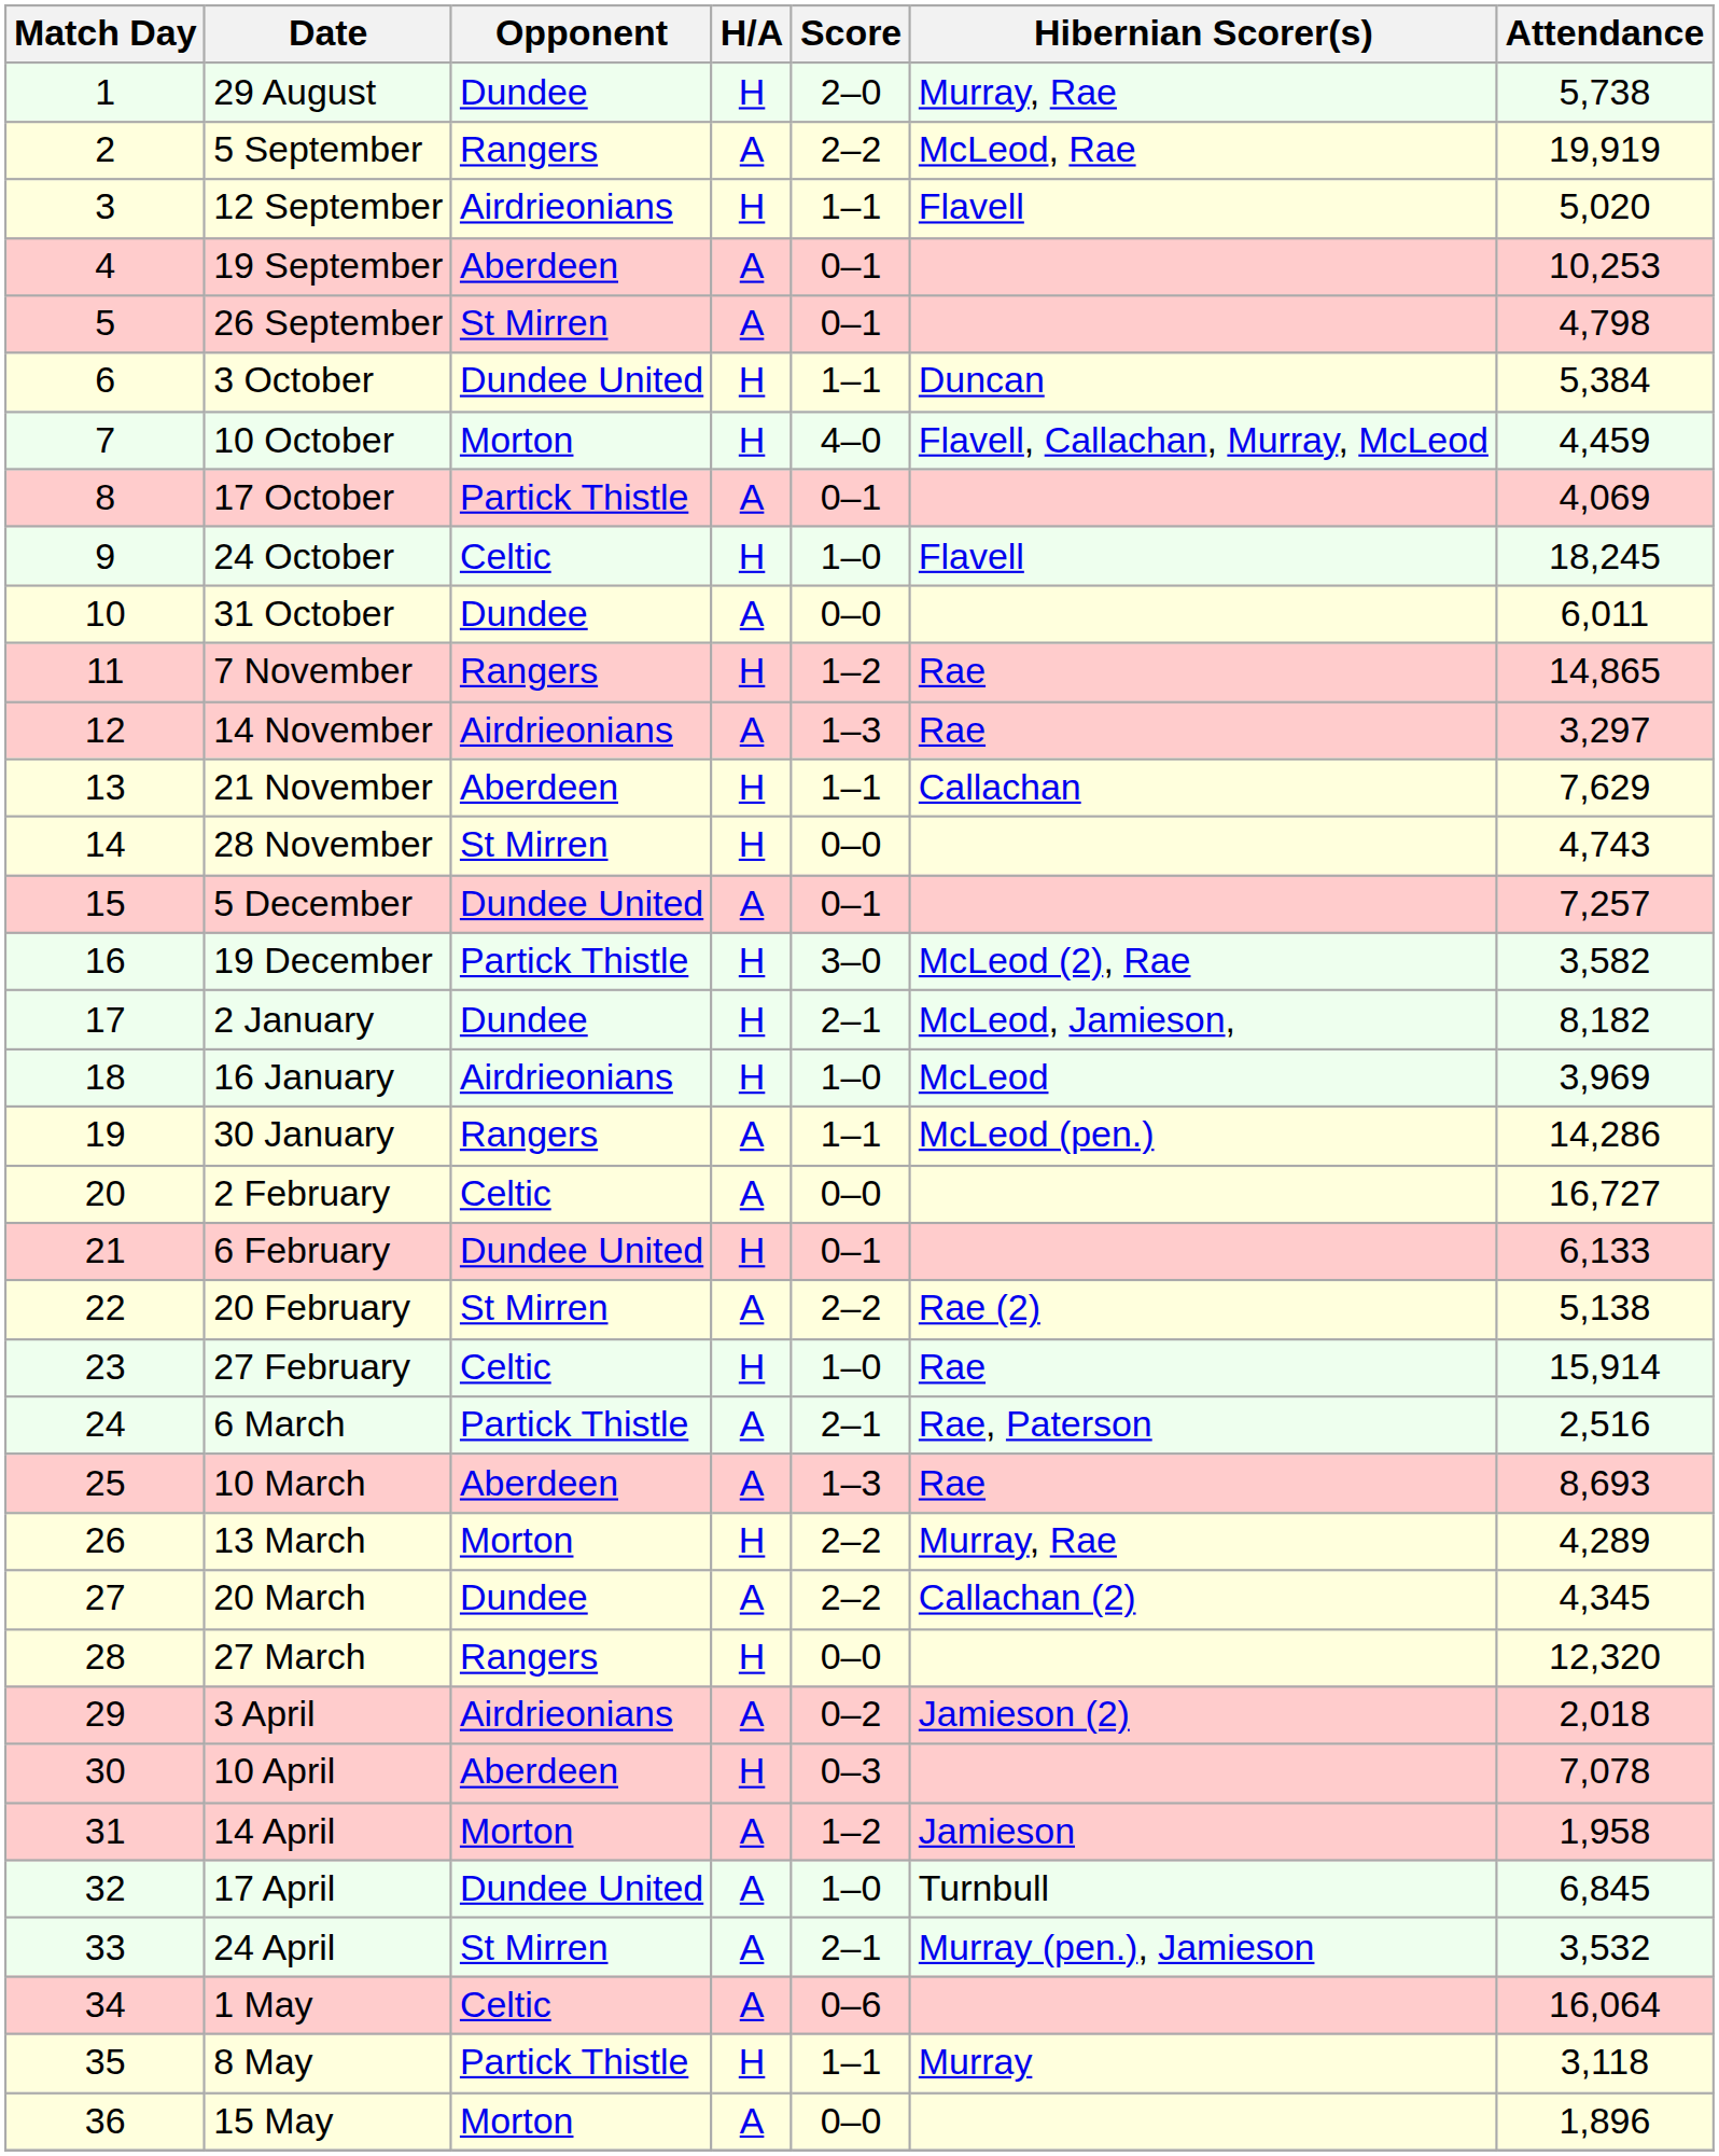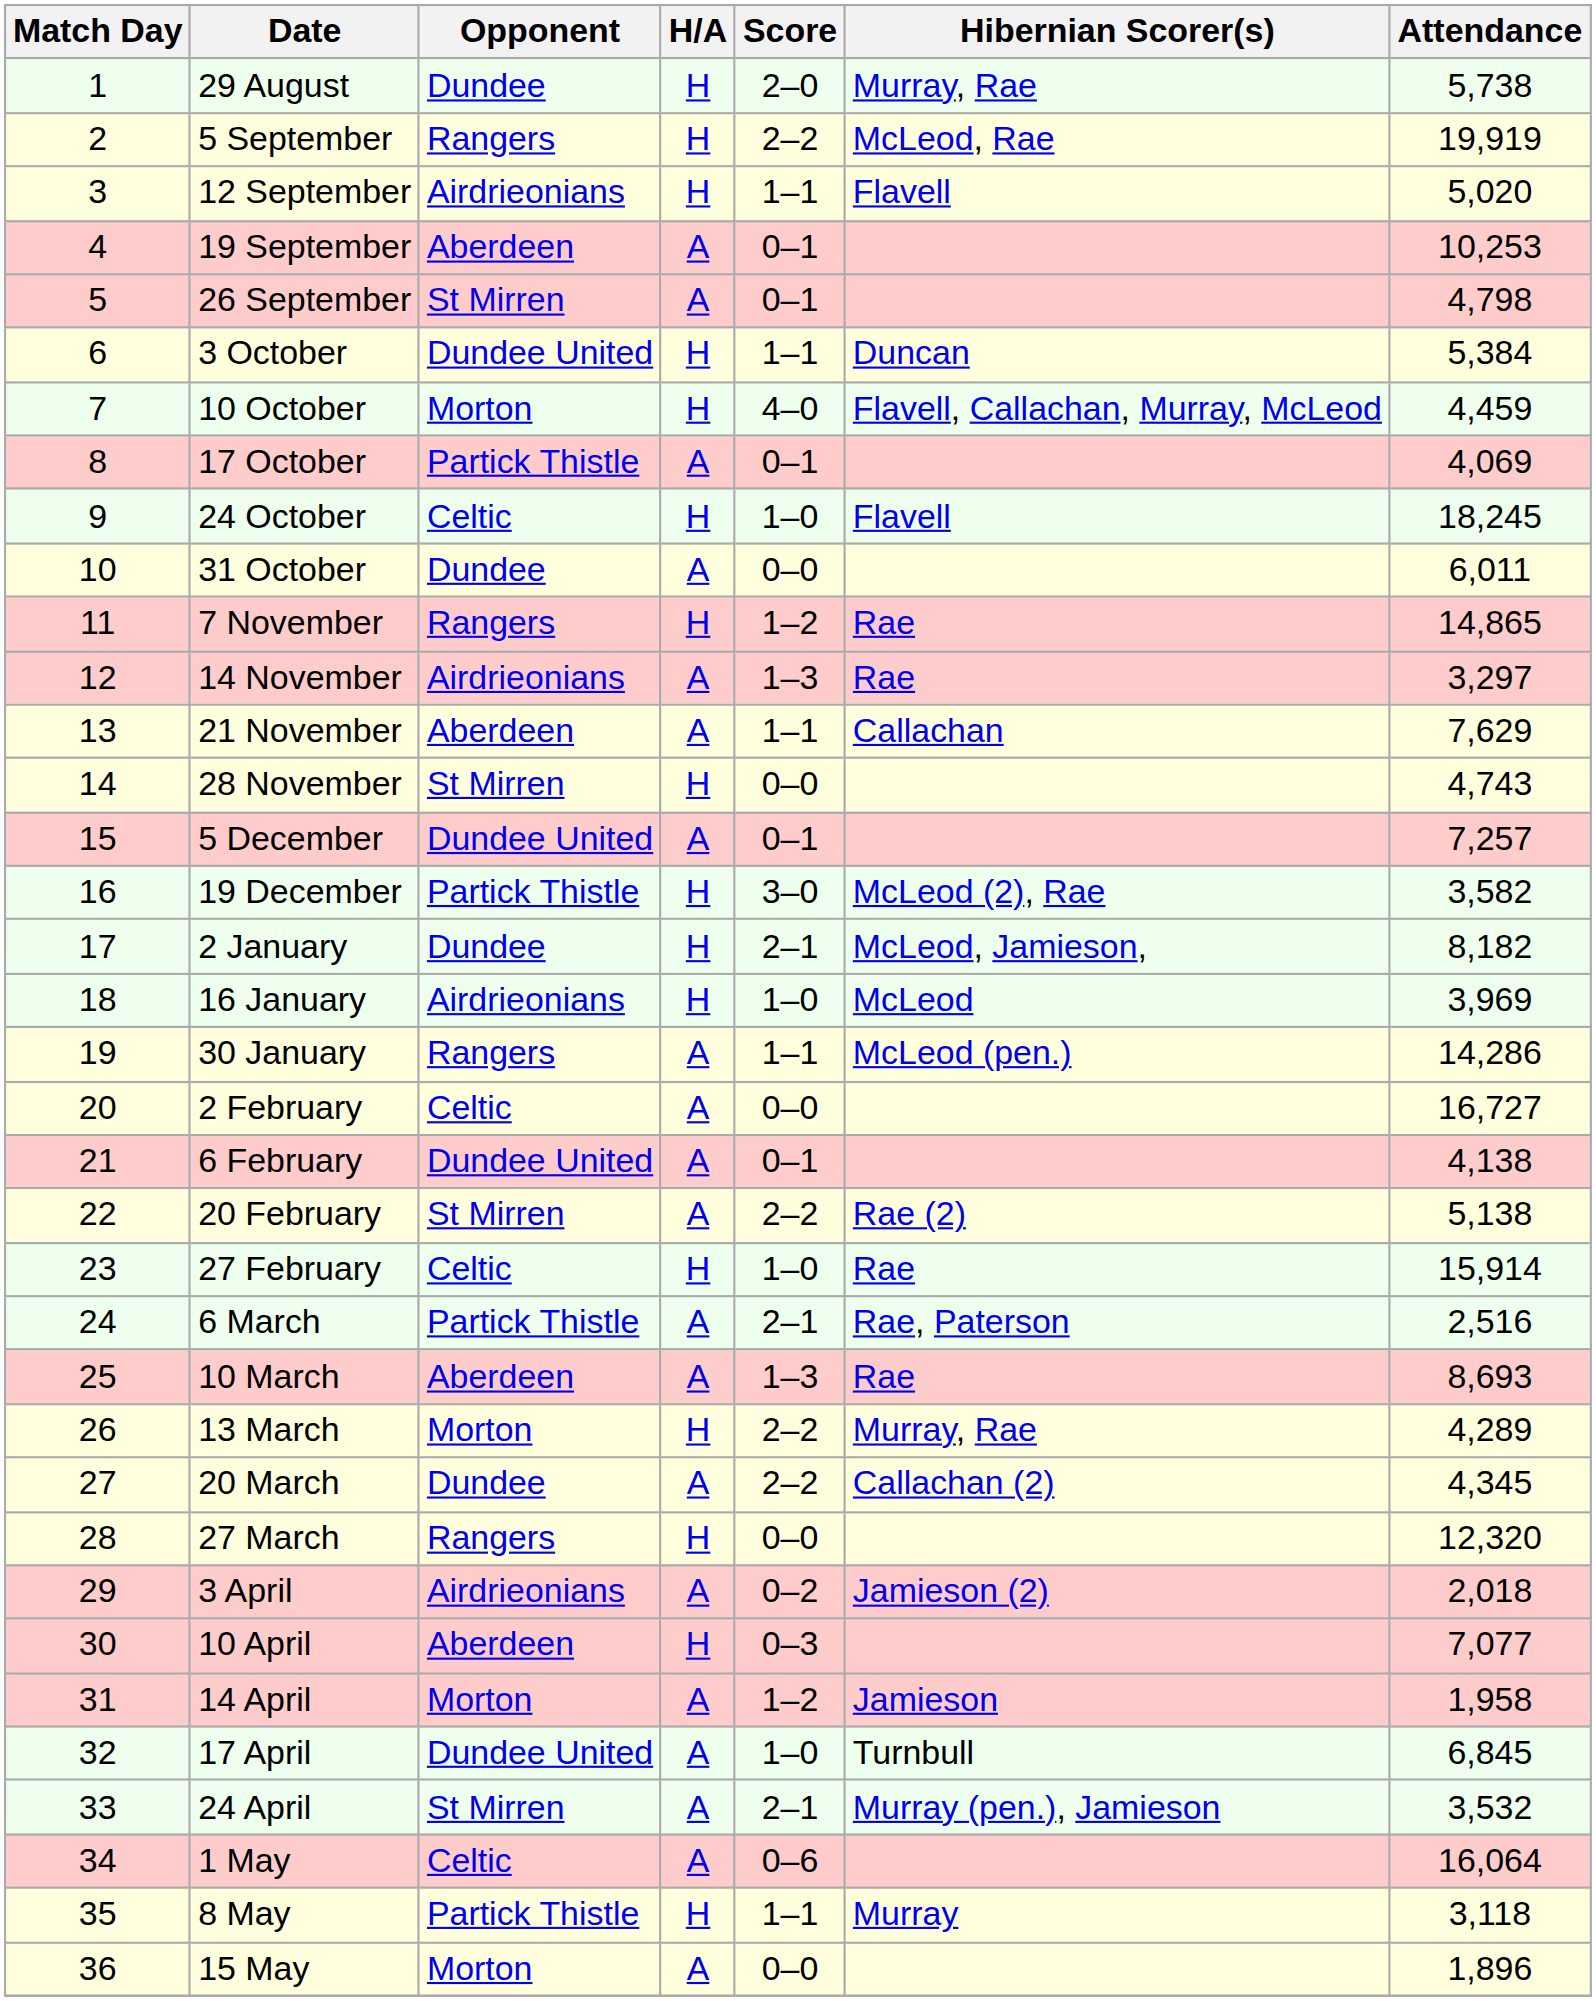 <table class="wikitable" style="text-align:center">
 <tr>
 <th>Match Day</th>
 <th>Date</th>
 <th>Opponent</th>
 <th>H/A</th>
 <th>Score</th>
 <th>Hibernian Scorer(s)</th>
 <th>Attendance</th>
 </tr>
 <tr bgcolor=#EEFFEE>
 <td>1</td>
 <td align=left>29 August</td>
 <td align=left><a href='#'>Dundee</a></td>
 <td><a href='#'>H</a></td>
 <td>2–0</td>
 <td align=left><a href='#'>Murray</a>, <a href='#'>Rae</a></td>
 <td>5,738</td>
 </tr>
 <tr bgcolor=#FFFFDD>
 <td>2</td>
 <td align=left>5 September</td>
 <td align=left><a href='#'>Rangers</a></td>
-<td><a href='#'>A</a></td>
+<td><a href='#'>H</a></td>
 <td>2–2</td>
 <td align=left><a href='#'>McLeod</a>, <a href='#'>Rae</a></td>
 <td>19,919</td>
 </tr>
 <tr bgcolor=#FFFFDD>
 <td>3</td>
 <td align=left>12 September</td>
 <td align=left><a href='#'>Airdrieonians</a></td>
 <td><a href='#'>H</a></td>
 <td>1–1</td>
 <td align=left><a href='#'>Flavell</a></td>
 <td>5,020</td>
 </tr>
 <tr bgcolor=#FFCCCC>
 <td>4</td>
 <td align=left>19 September</td>
 <td align=left><a href='#'>Aberdeen</a></td>
 <td><a href='#'>A</a></td>
 <td>0–1</td>
 <td align=left></td>
 <td>10,253</td>
 </tr>
 <tr bgcolor=#FFCCCC>
 <td>5</td>
 <td align=left>26 September</td>
 <td align=left><a href='#'>St Mirren</a></td>
 <td><a href='#'>A</a></td>
 <td>0–1</td>
 <td align=left></td>
 <td>4,798</td>
 </tr>
 <tr bgcolor=#FFFFDD>
 <td>6</td>
 <td align=left>3 October</td>
 <td align=left><a href='#'>Dundee United</a></td>
 <td><a href='#'>H</a></td>
 <td>1–1</td>
 <td align=left><a href='#'>Duncan</a></td>
 <td>5,384</td>
 </tr>
 <tr bgcolor=#EEFFEE>
 <td>7</td>
 <td align=left>10 October</td>
 <td align=left><a href='#'>Morton</a></td>
 <td><a href='#'>H</a></td>
 <td>4–0</td>
 <td align=left><a href='#'>Flavell</a>, <a href='#'>Callachan</a>, <a href='#'>Murray</a>, <a href='#'>McLeod</a></td>
 <td>4,459</td>
 </tr>
 <tr bgcolor=#FFCCCC>
 <td>8</td>
 <td align=left>17 October</td>
 <td align=left><a href='#'>Partick Thistle</a></td>
 <td><a href='#'>A</a></td>
 <td>0–1</td>
 <td align=left></td>
 <td>4,069</td>
 </tr>
 <tr bgcolor=#EEFFEE>
 <td>9</td>
 <td align=left>24 October</td>
 <td align=left><a href='#'>Celtic</a></td>
 <td><a href='#'>H</a></td>
 <td>1–0</td>
 <td align=left><a href='#'>Flavell</a></td>
 <td>18,245</td>
 </tr>
 <tr bgcolor=#FFFFDD>
 <td>10</td>
 <td align=left>31 October</td>
 <td align=left><a href='#'>Dundee</a></td>
 <td><a href='#'>A</a></td>
 <td>0–0</td>
 <td align=left></td>
 <td>6,011</td>
 </tr>
 <tr bgcolor=#FFCCCC>
 <td>11</td>
 <td align=left>7 November</td>
 <td align=left><a href='#'>Rangers</a></td>
 <td><a href='#'>H</a></td>
 <td>1–2</td>
 <td align=left><a href='#'>Rae</a></td>
 <td>14,865</td>
 </tr>
 <tr bgcolor=#FFCCCC>
 <td>12</td>
 <td align=left>14 November</td>
 <td align=left><a href='#'>Airdrieonians</a></td>
 <td><a href='#'>A</a></td>
 <td>1–3</td>
 <td align=left><a href='#'>Rae</a></td>
 <td>3,297</td>
 </tr>
 <tr bgcolor=#FFFFDD>
 <td>13</td>
 <td align=left>21 November</td>
 <td align=left><a href='#'>Aberdeen</a></td>
-<td><a href='#'>H</a></td>
+<td><a href='#'>A</a></td>
 <td>1–1</td>
 <td align=left><a href='#'>Callachan</a></td>
 <td>7,629</td>
 </tr>
 <tr bgcolor=#FFFFDD>
 <td>14</td>
 <td align=left>28 November</td>
 <td align=left><a href='#'>St Mirren</a></td>
 <td><a href='#'>H</a></td>
 <td>0–0</td>
 <td align=left></td>
 <td>4,743</td>
 </tr>
 <tr bgcolor=#FFCCCC>
 <td>15</td>
 <td align=left>5 December</td>
 <td align=left><a href='#'>Dundee United</a></td>
 <td><a href='#'>A</a></td>
 <td>0–1</td>
 <td align=left></td>
 <td>7,257</td>
 </tr>
 <tr bgcolor=#EEFFEE>
 <td>16</td>
 <td align=left>19 December</td>
 <td align=left><a href='#'>Partick Thistle</a></td>
 <td><a href='#'>H</a></td>
 <td>3–0</td>
 <td align=left><a href='#'>McLeod (2)</a>, <a href='#'>Rae</a></td>
 <td>3,582</td>
 </tr>
 <tr bgcolor=#EEFFEE>
 <td>17</td>
 <td align=left>2 January</td>
 <td align=left><a href='#'>Dundee</a></td>
 <td><a href='#'>H</a></td>
 <td>2–1</td>
 <td align=left><a href='#'>McLeod</a>, <a href='#'>Jamieson</a>,</td>
 <td>8,182</td>
 </tr>
 <tr bgcolor=#EEFFEE>
 <td>18</td>
 <td align=left>16 January</td>
 <td align=left><a href='#'>Airdrieonians</a></td>
 <td><a href='#'>H</a></td>
 <td>1–0</td>
 <td align=left><a href='#'>McLeod</a></td>
 <td>3,969</td>
 </tr>
 <tr bgcolor=#FFFFDD>
 <td>19</td>
 <td align=left>30 January</td>
 <td align=left><a href='#'>Rangers</a></td>
 <td><a href='#'>A</a></td>
 <td>1–1</td>
 <td align=left><a href='#'>McLeod (pen.)</a></td>
 <td>14,286</td>
 </tr>
 <tr bgcolor=#FFFFDD>
 <td>20</td>
 <td align=left>2 February</td>
 <td align=left><a href='#'>Celtic</a></td>
 <td><a href='#'>A</a></td>
 <td>0–0</td>
 <td align=left></td>
 <td>16,727</td>
 </tr>
 <tr bgcolor=#FFCCCC>
 <td>21</td>
 <td align=left>6 February</td>
 <td align=left><a href='#'>Dundee United</a></td>
-<td><a href='#'>H</a></td>
+<td><a href='#'>A</a></td>
 <td>0–1</td>
 <td align=left></td>
-<td>6,133</td>
+<td>4,138</td>
 </tr>
 <tr bgcolor=#FFFFDD>
 <td>22</td>
 <td align=left>20 February</td>
 <td align=left><a href='#'>St Mirren</a></td>
 <td><a href='#'>A</a></td>
 <td>2–2</td>
 <td align=left><a href='#'>Rae (2)</a></td>
 <td>5,138</td>
 </tr>
 <tr bgcolor=#EEFFEE>
 <td>23</td>
 <td align=left>27 February</td>
 <td align=left><a href='#'>Celtic</a></td>
 <td><a href='#'>H</a></td>
 <td>1–0</td>
 <td align=left><a href='#'>Rae</a></td>
 <td>15,914</td>
 </tr>
 <tr bgcolor=#EEFFEE>
 <td>24</td>
 <td align=left>6 March</td>
 <td align=left><a href='#'>Partick Thistle</a></td>
 <td><a href='#'>A</a></td>
 <td>2–1</td>
 <td align=left><a href='#'>Rae</a>, <a href='#'>Paterson</a></td>
 <td>2,516</td>
 </tr>
 <tr bgcolor=#FFCCCC>
 <td>25</td>
 <td align=left>10 March</td>
 <td align=left><a href='#'>Aberdeen</a></td>
 <td><a href='#'>A</a></td>
 <td>1–3</td>
 <td align=left><a href='#'>Rae</a></td>
 <td>8,693</td>
 </tr>
 <tr bgcolor=#FFFFDD>
 <td>26</td>
 <td align=left>13 March</td>
 <td align=left><a href='#'>Morton</a></td>
 <td><a href='#'>H</a></td>
 <td>2–2</td>
 <td align=left><a href='#'>Murray</a>, <a href='#'>Rae</a></td>
 <td>4,289</td>
 </tr>
 <tr bgcolor=#FFFFDD>
 <td>27</td>
 <td align=left>20 March</td>
 <td align=left><a href='#'>Dundee</a></td>
 <td><a href='#'>A</a></td>
 <td>2–2</td>
 <td align=left><a href='#'>Callachan (2)</a></td>
 <td>4,345</td>
 </tr>
 <tr bgcolor=#FFFFDD>
 <td>28</td>
 <td align=left>27 March</td>
 <td align=left><a href='#'>Rangers</a></td>
 <td><a href='#'>H</a></td>
 <td>0–0</td>
 <td align=left></td>
 <td>12,320</td>
 </tr>
 <tr bgcolor=#FFCCCC>
 <td>29</td>
 <td align=left>3 April</td>
 <td align=left><a href='#'>Airdrieonians</a></td>
 <td><a href='#'>A</a></td>
 <td>0–2</td>
 <td align=left><a href='#'>Jamieson (2)</a></td>
 <td>2,018</td>
 </tr>
 <tr bgcolor=#FFCCCC>
 <td>30</td>
 <td align=left>10 April</td>
 <td align=left><a href='#'>Aberdeen</a></td>
 <td><a href='#'>H</a></td>
 <td>0–3</td>
 <td align=left></td>
-<td>7,078</td>
+<td>7,077</td>
 </tr>
 <tr bgcolor=#FFCCCC>
 <td>31</td>
 <td align=left>14 April</td>
 <td align=left><a href='#'>Morton</a></td>
 <td><a href='#'>A</a></td>
 <td>1–2</td>
 <td align=left><a href='#'>Jamieson</a></td>
 <td>1,958</td>
 </tr>
 <tr bgcolor=#EEFFEE>
 <td>32</td>
 <td align=left>17 April</td>
 <td align=left><a href='#'>Dundee United</a></td>
 <td><a href='#'>A</a></td>
 <td>1–0</td>
 <td align=left>Turnbull</td>
 <td>6,845</td>
 </tr>
 <tr bgcolor=#EEFFEE>
 <td>33</td>
 <td align=left>24 April</td>
 <td align=left><a href='#'>St Mirren</a></td>
 <td><a href='#'>A</a></td>
 <td>2–1</td>
 <td align=left><a href='#'>Murray (pen.)</a>, <a href='#'>Jamieson</a></td>
 <td>3,532</td>
 </tr>
 <tr bgcolor=#FFCCCC>
 <td>34</td>
 <td align=left>1 May</td>
 <td align=left><a href='#'>Celtic</a></td>
 <td><a href='#'>A</a></td>
 <td>0–6</td>
 <td align=left></td>
 <td>16,064</td>
 </tr>
 <tr bgcolor=#FFFFDD>
 <td>35</td>
 <td align=left>8 May</td>
 <td align=left><a href='#'>Partick Thistle</a></td>
 <td><a href='#'>H</a></td>
 <td>1–1</td>
 <td align=left><a href='#'>Murray</a></td>
 <td>3,118</td>
 </tr>
 <tr bgcolor=#FFFFDD>
 <td>36</td>
 <td align=left>15 May</td>
 <td align=left><a href='#'>Morton</a></td>
 <td><a href='#'>A</a></td>
 <td>0–0</td>
 <td align=left></td>
 <td>1,896</td>
 </tr>
 <tr>
 </tr>
 </table>
